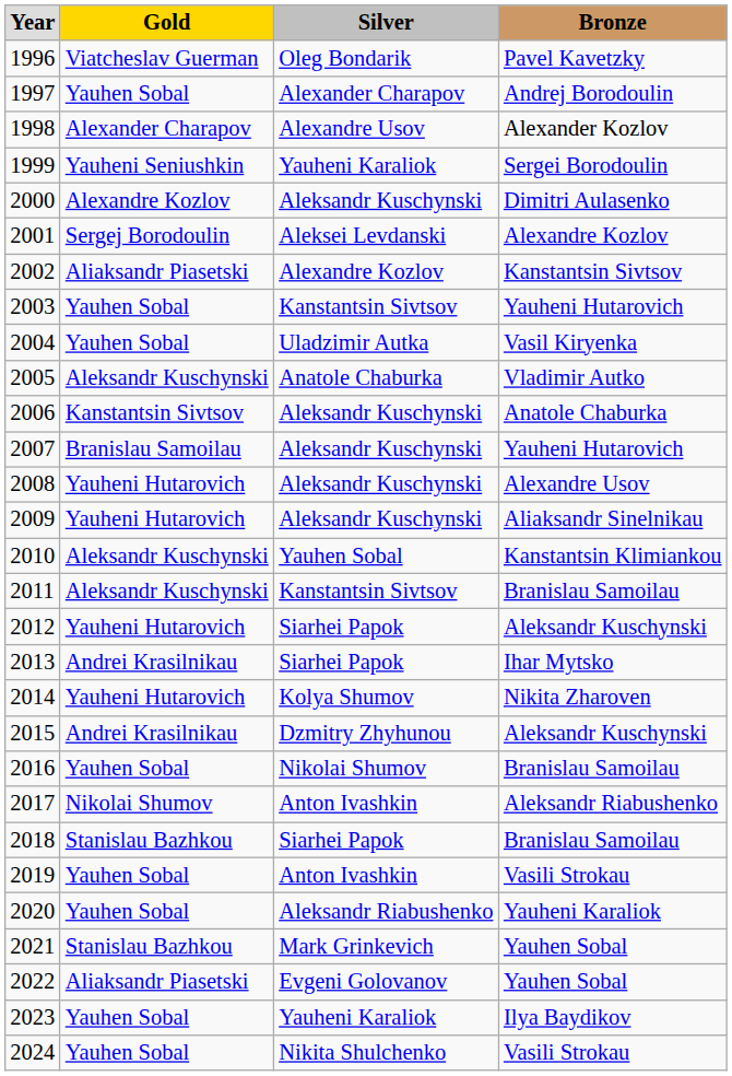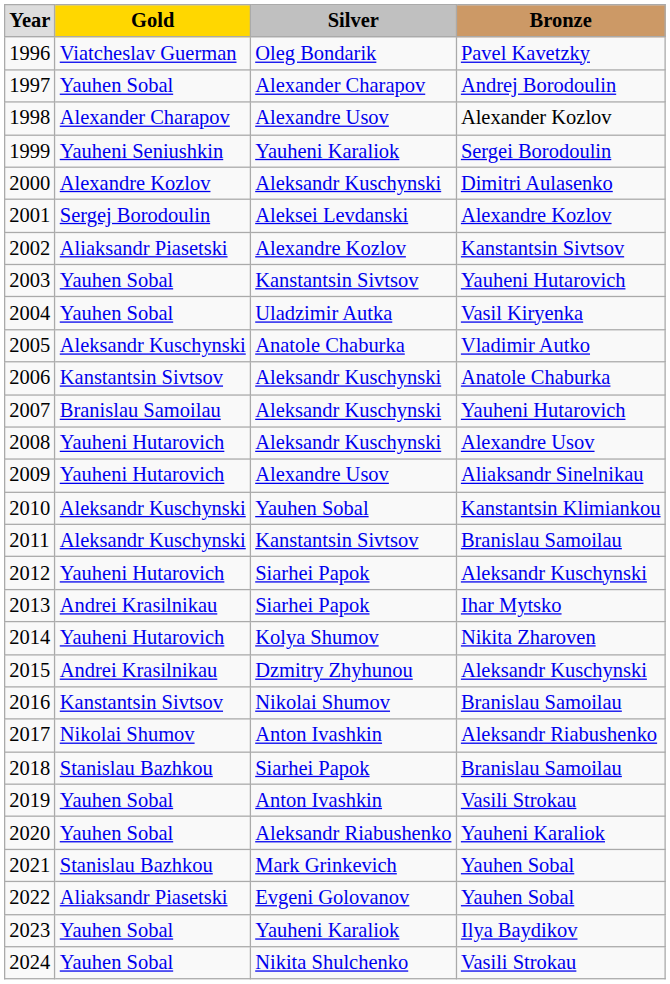 <table class="wikitable" style="text-align:left;">
 <tr style="text-align:center; background:#e4e4e4; font-weight:bold;">
 <td style="background:#ddd; ">Year</td>
 <td style="background:gold; ">Gold</td>
 <td style="background:silver; ">Silver</td>
 <td style="background:#c96; ">Bronze</td>
 </tr>
 <tr>
 <td>1996</td>
 <td><a href='#'>Viatcheslav Guerman</a></td>
 <td><a href='#'>Oleg Bondarik</a></td>
 <td><a href='#'>Pavel Kavetzky</a></td>
 </tr>
 <tr>
 <td>1997</td>
 <td><a href='#'>Yauhen Sobal</a></td>
 <td><a href='#'>Alexander Charapov</a></td>
 <td><a href='#'>Andrej Borodoulin</a></td>
 </tr>
 <tr>
 <td>1998</td>
 <td><a href='#'>Alexander Charapov</a></td>
 <td><a href='#'>Alexandre Usov</a></td>
 <td>Alexander Kozlov</td>
 </tr>
 <tr>
 <td>1999</td>
 <td><a href='#'>Yauheni Seniushkin</a></td>
 <td><a href='#'>Yauheni Karaliok</a></td>
 <td><a href='#'>Sergei Borodoulin</a></td>
 </tr>
 <tr>
 <td>2000</td>
 <td><a href='#'>Alexandre Kozlov</a></td>
 <td><a href='#'>Aleksandr Kuschynski</a></td>
 <td><a href='#'>Dimitri Aulasenko</a></td>
 </tr>
 <tr>
 <td>2001</td>
 <td><a href='#'>Sergej Borodoulin</a></td>
 <td><a href='#'>Aleksei Levdanski</a></td>
 <td><a href='#'>Alexandre Kozlov</a></td>
 </tr>
 <tr>
 <td>2002</td>
 <td><a href='#'>Aliaksandr Piasetski</a></td>
 <td><a href='#'>Alexandre Kozlov</a></td>
 <td><a href='#'>Kanstantsin Sivtsov</a></td>
 </tr>
 <tr>
 <td>2003</td>
 <td><a href='#'>Yauhen Sobal</a></td>
 <td><a href='#'>Kanstantsin Sivtsov</a></td>
 <td><a href='#'>Yauheni Hutarovich</a></td>
 </tr>
 <tr>
 <td>2004</td>
 <td><a href='#'>Yauhen Sobal</a></td>
 <td><a href='#'>Uladzimir Autka</a></td>
 <td><a href='#'>Vasil Kiryenka</a></td>
 </tr>
 <tr>
 <td>2005</td>
 <td><a href='#'>Aleksandr Kuschynski</a></td>
 <td><a href='#'>Anatole Chaburka</a></td>
 <td><a href='#'>Vladimir Autko</a></td>
 </tr>
 <tr>
 <td>2006</td>
 <td><a href='#'>Kanstantsin Sivtsov</a></td>
 <td><a href='#'>Aleksandr Kuschynski</a></td>
 <td><a href='#'>Anatole Chaburka</a></td>
 </tr>
 <tr>
 <td>2007</td>
 <td><a href='#'>Branislau Samoilau</a></td>
 <td><a href='#'>Aleksandr Kuschynski</a></td>
 <td><a href='#'>Yauheni Hutarovich</a></td>
 </tr>
 <tr>
 <td>2008</td>
 <td><a href='#'>Yauheni Hutarovich</a></td>
 <td><a href='#'>Aleksandr Kuschynski</a></td>
 <td><a href='#'>Alexandre Usov</a></td>
 </tr>
 <tr>
 <td>2009</td>
 <td><a href='#'>Yauheni Hutarovich</a></td>
-<td><a href='#'>Aleksandr Kuschynski</a></td>
+<td><a href='#'>Alexandre Usov</a></td>
 <td><a href='#'>Aliaksandr Sinelnikau</a></td>
 </tr>
 <tr>
 <td>2010</td>
 <td><a href='#'>Aleksandr Kuschynski</a></td>
 <td><a href='#'>Yauhen Sobal</a></td>
 <td><a href='#'>Kanstantsin Klimiankou</a></td>
 </tr>
 <tr>
 <td>2011</td>
 <td><a href='#'>Aleksandr Kuschynski</a></td>
 <td><a href='#'>Kanstantsin Sivtsov</a></td>
 <td><a href='#'>Branislau Samoilau</a></td>
 </tr>
 <tr>
 <td>2012</td>
 <td><a href='#'>Yauheni Hutarovich</a></td>
 <td><a href='#'>Siarhei Papok</a></td>
 <td><a href='#'>Aleksandr Kuschynski</a></td>
 </tr>
 <tr>
 <td>2013</td>
 <td><a href='#'>Andrei Krasilnikau</a></td>
 <td><a href='#'>Siarhei Papok</a></td>
 <td><a href='#'>Ihar Mytsko</a></td>
 </tr>
 <tr>
 <td>2014</td>
 <td><a href='#'>Yauheni Hutarovich</a></td>
 <td><a href='#'>Kolya Shumov</a></td>
 <td><a href='#'>Nikita Zharoven</a></td>
 </tr>
 <tr>
 <td>2015</td>
 <td><a href='#'>Andrei Krasilnikau</a></td>
 <td><a href='#'>Dzmitry Zhyhunou</a></td>
 <td><a href='#'>Aleksandr Kuschynski</a></td>
 </tr>
 <tr>
 <td>2016</td>
-<td><a href='#'>Yauhen Sobal</a></td>
+<td><a href='#'>Kanstantsin Sivtsov</a></td>
 <td><a href='#'>Nikolai Shumov</a></td>
 <td><a href='#'>Branislau Samoilau</a></td>
 </tr>
 <tr>
 <td>2017</td>
 <td><a href='#'>Nikolai Shumov</a></td>
 <td><a href='#'>Anton Ivashkin</a></td>
 <td><a href='#'>Aleksandr Riabushenko</a></td>
 </tr>
 <tr>
 <td>2018</td>
 <td><a href='#'>Stanislau Bazhkou</a></td>
 <td><a href='#'>Siarhei Papok</a></td>
 <td><a href='#'>Branislau Samoilau</a></td>
 </tr>
 <tr>
 <td>2019</td>
 <td><a href='#'>Yauhen Sobal</a></td>
 <td><a href='#'>Anton Ivashkin</a></td>
 <td><a href='#'>Vasili Strokau</a></td>
 </tr>
 <tr>
 <td>2020</td>
 <td><a href='#'>Yauhen Sobal</a></td>
 <td><a href='#'>Aleksandr Riabushenko</a></td>
 <td><a href='#'>Yauheni Karaliok</a></td>
 </tr>
 <tr>
 <td>2021</td>
 <td><a href='#'>Stanislau Bazhkou</a></td>
 <td><a href='#'>Mark Grinkevich</a></td>
 <td><a href='#'>Yauhen Sobal</a></td>
 </tr>
 <tr>
 <td>2022</td>
 <td><a href='#'>Aliaksandr Piasetski</a></td>
 <td><a href='#'>Evgeni Golovanov</a></td>
 <td><a href='#'>Yauhen Sobal</a></td>
 </tr>
 <tr>
 <td>2023</td>
 <td><a href='#'>Yauhen Sobal</a></td>
 <td><a href='#'>Yauheni Karaliok</a></td>
 <td><a href='#'>Ilya Baydikov</a></td>
 </tr>
 <tr>
 <td>2024</td>
 <td><a href='#'>Yauhen Sobal</a></td>
 <td><a href='#'>Nikita Shulchenko</a></td>
 <td><a href='#'>Vasili Strokau</a></td>
 </tr>
 </table>
